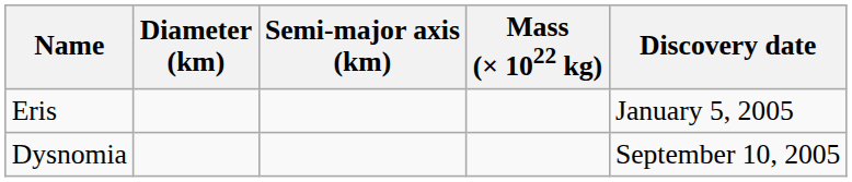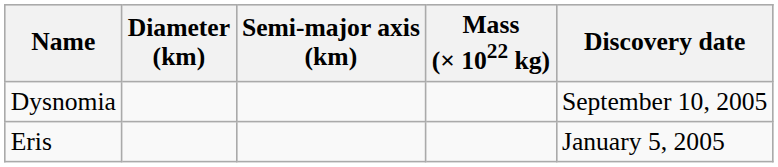 <table class="wikitable">
 <tr>
 <th>Name</th>
 <th>Diameter<br>(km)</th>
 <th>Semi-major axis<br>(km)</th>
 <th>Mass<br>(× 10<sup>22</sup> kg)</th>
 <th>Discovery date</th>
 </tr>
 <tr>
+<td>Dysnomia</td>
+<td></td>
+<td></td>
+<td></td>
+<td>September 10, 2005</td>
+</tr>
+<tr>
 <td>Eris</td>
 <td></td>
 <td></td>
 <td></td>
 <td>January 5, 2005</td>
 </tr>
-<tr>
-<td>Dysnomia</td>
-<td></td>
-<td></td>
-<td></td>
-<td>September 10, 2005</td>
-</tr>
 </table>
